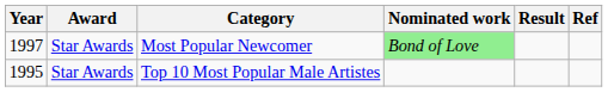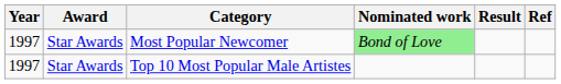 <table class="wikitable sortable">
 <tr>
 <th>Year</th>
 <th>Award</th>
 <th>Category</th>
 <th>Nominated work</th>
 <th>Result</th>
 <th class="unsortable">Ref</th>
 </tr>
 <tr>
 <td>1997</td>
 <td rowspan=1><a href='#'>Star Awards</a></td>
 <td><a href='#'>Most Popular Newcomer</a></td>
 <td style="background: lightgreen;"><em>Bond of Love</em></td>
 <td></td>
 <td rowspan=1></td>
 </tr>
 <tr>
-<td>1995</td>
+<td>1997</td>
 <td rowspan=1><a href='#'>Star Awards</a></td>
 <td><a href='#'>Top 10 Most Popular Male Artistes</a></td>
 <td></td>
 <td></td>
 <td rowspan=1></td>
 </tr>
 </table>
